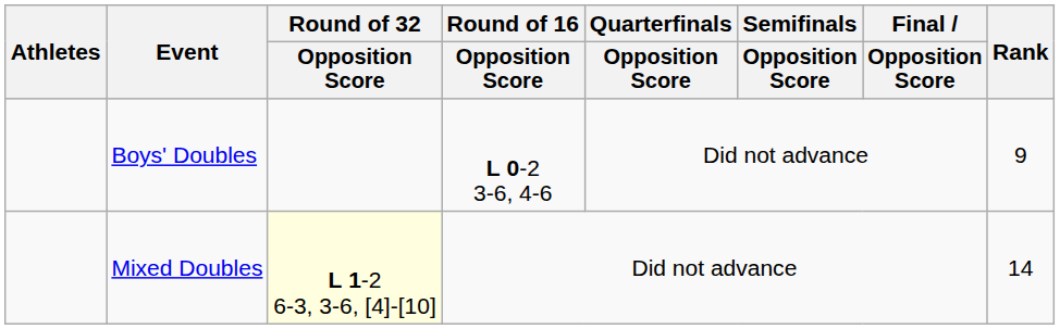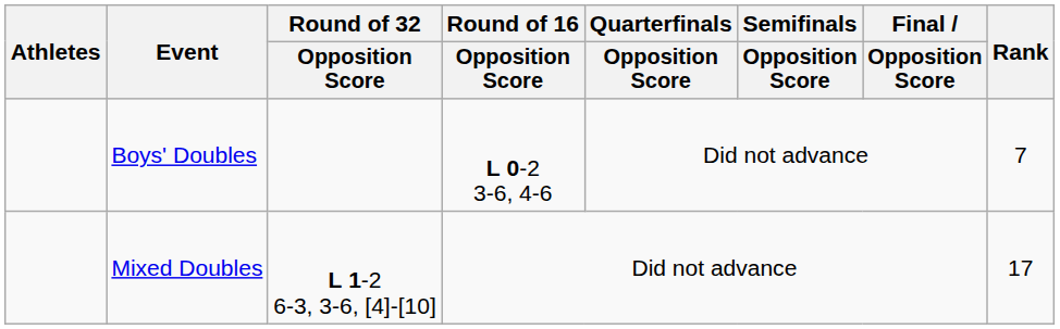 <table class=wikitable style="font-size:90%">
 <tr>
 <th rowspan="2">Athletes</th>
 <th rowspan="2">Event</th>
 <th>Round of 32</th>
 <th>Round of 16</th>
 <th>Quarterfinals</th>
 <th>Semifinals</th>
 <th>Final / </th>
 <th rowspan=2>Rank</th>
 </tr>
 <tr style="font-size:95%">
 <th>Opposition<br>Score</th>
 <th>Opposition<br>Score</th>
 <th>Opposition<br>Score</th>
 <th>Opposition<br>Score</th>
 <th>Opposition<br>Score</th>
 </tr>
 <tr align=center>
 <td align=left><br></td>
 <td align=left><a href='#'>Boys' Doubles</a></td>
 <td></td>
 <td><br><br><strong>L</strong> <strong>0</strong>-2 <br> 3-6, 4-6</td>
 <td colspan=3>Did not advance</td>
-<td>9</td>
+<td>7</td>
 </tr>
 <tr align=center>
 <td align=left><br></td>
 <td align=left><a href='#'>Mixed Doubles</a></td>
-<td style="background: lightyellow;"><br><br><strong>L</strong> <strong>1</strong>-2 <br> 6-3, 3-6, [4]-[10]</td>
+<td><br><br><strong>L</strong> <strong>1</strong>-2 <br> 6-3, 3-6, [4]-[10]</td>
 <td colspan=4>Did not advance</td>
-<td>14</td>
+<td>17</td>
 </tr>
 </table>
